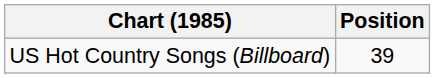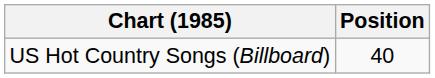 <table class="wikitable">
 <tr>
 <th>Chart (1985)</th>
 <th>Position</th>
 </tr>
 <tr>
 <td>US Hot Country Songs (<em>Billboard</em>)</td>
-<td align="center">39</td>
+<td align="center">40</td>
 </tr>
 </table>
